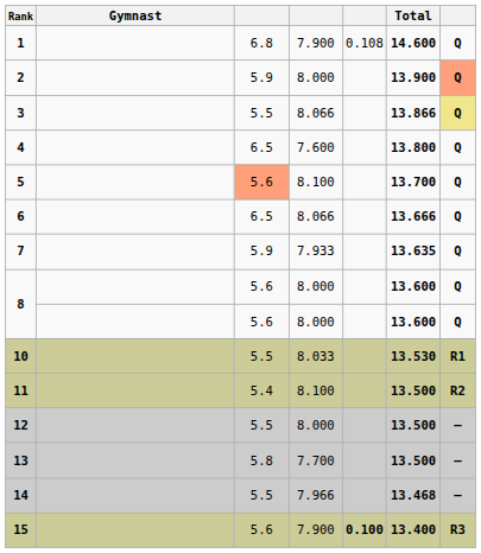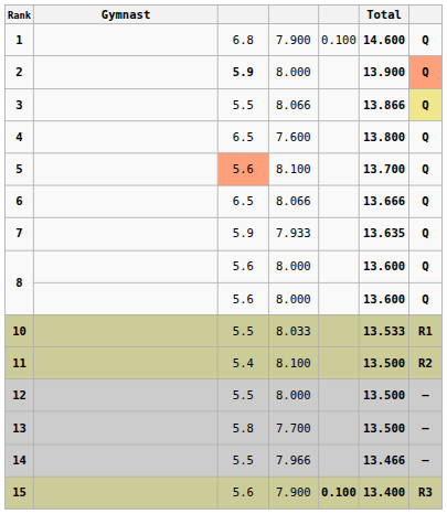 <table style="text-align:center;" class="wikitable sortable">
 <tr>
 <th scope="col" style="width:15px;"><small>Rank</small></th>
 <th scope="col" style="width:200px;">Gymnast</th>
 <th scope="col" style="width:50px;"><small></small></th>
 <th scope="col" style="width:50px;"><small></small></th>
 <th scope="col" style="width:20px;"><small></small></th>
 <th scope="col" style="width:50px;">Total</th>
 <th scope="col" style="width:30px;"><small></small></th>
 </tr>
 <tr>
 <td scope="row" style="text-align:center"><strong>1</strong></td>
 <td style="height:30px; text-align:left;"></td>
 <td>6.8</td>
 <td>7.900</td>
-<td>0.108</td>
+<td>0.100</td>
 <td><strong>14.600</strong></td>
 <td><strong>Q</strong></td>
 </tr>
 <tr>
 <td scope="row" style="text-align:center"><strong>2</strong></td>
 <td style="height:30px; text-align:left;"></td>
-<td>5.9</td>
+<td><strong>5.9</strong></td>
 <td>8.000</td>
 <td></td>
 <td><strong>13.900</strong></td>
 <td style="background: lightsalmon;"><strong>Q</strong></td>
 </tr>
 <tr>
 <td scope="row" style="text-align:center"><strong>3</strong></td>
 <td style="height:30px; text-align:left;"></td>
 <td>5.5</td>
 <td>8.066</td>
 <td></td>
 <td><strong>13.866</strong></td>
 <td style="background: khaki;"><strong>Q</strong></td>
 </tr>
 <tr>
 <td scope="row" style="text-align:center"><strong>4</strong></td>
 <td style="height:30px; text-align:left;"></td>
 <td>6.5</td>
 <td>7.600</td>
 <td></td>
 <td><strong>13.800</strong></td>
 <td><strong>Q</strong></td>
 </tr>
 <tr>
 <td scope="row" style="text-align:center"><strong>5</strong></td>
 <td style="height:30px; text-align:left;"></td>
 <td style="background: lightsalmon;">5.6</td>
 <td>8.100</td>
 <td></td>
 <td><strong>13.700</strong></td>
 <td><strong>Q</strong></td>
 </tr>
 <tr>
 <td scope="row" style="text-align:center"><strong>6</strong></td>
 <td style="height:30px; text-align:left;"></td>
 <td>6.5</td>
 <td>8.066</td>
 <td></td>
 <td><strong>13.666</strong></td>
 <td><strong>Q</strong></td>
 </tr>
 <tr>
 <td scope="row" style="text-align:center"><strong>7</strong></td>
 <td style="height:30px; text-align:left;"></td>
 <td>5.9</td>
 <td>7.933</td>
 <td></td>
 <td><strong>13.635</strong></td>
 <td><strong>Q</strong></td>
 </tr>
 <tr>
 <td rowspan=2 scope="row" style="text-align:center"><strong>8</strong></td>
 <td style="height:30px; text-align:left;"></td>
 <td>5.6</td>
 <td>8.000</td>
 <td></td>
 <td><strong>13.600</strong></td>
 <td><strong>Q</strong></td>
 </tr>
 <tr>
 <td style="height:30px; text-align:left;"></td>
 <td>5.6</td>
 <td>8.000</td>
 <td></td>
 <td><strong>13.600</strong></td>
 <td><strong>Q</strong></td>
 </tr>
 <tr style="background:#cccc99;">
 <td scope="row" style="text-align:center"><strong>10</strong></td>
 <td style="height:30px; text-align:left;"></td>
 <td>5.5</td>
 <td>8.033</td>
 <td></td>
-<td><strong>13.530</strong></td>
+<td><strong>13.533</strong></td>
 <td><strong>R1</strong></td>
 </tr>
 <tr style="background:#cccc99;">
 <td scope="row" style="text-align:center"><strong>11</strong></td>
 <td style="height:30px; text-align:left;"></td>
 <td>5.4</td>
 <td>8.100</td>
 <td></td>
 <td><strong>13.500</strong></td>
 <td><strong>R2</strong></td>
 </tr>
 <tr style="background:#cccccc;">
 <td scope="row" style="text-align:center"><strong>12</strong></td>
 <td style="height:30px; text-align:left;"></td>
 <td>5.5</td>
 <td>8.000</td>
 <td></td>
 <td><strong>13.500</strong></td>
 <td><strong>–</strong></td>
 </tr>
 <tr style="background:#cccccc;">
 <td scope="row" style="text-align:center"><strong>13</strong></td>
 <td style="height:30px; text-align:left;"></td>
 <td>5.8</td>
 <td>7.700</td>
 <td></td>
 <td><strong>13.500</strong></td>
 <td><strong>–</strong></td>
 </tr>
 <tr style="background:#cccccc;">
 <td scope="row" style="text-align:center"><strong>14</strong></td>
 <td style="height:30px; text-align:left;"></td>
 <td>5.5</td>
 <td>7.966</td>
 <td></td>
-<td><strong>13.468</strong></td>
+<td><strong>13.466</strong></td>
 <td><strong>–</strong></td>
 </tr>
 <tr style="background:#cccc99;">
 <td scope="row" style="text-align:center"><strong>15</strong></td>
 <td style="height:30px; text-align:left;"></td>
 <td>5.6</td>
 <td>7.900</td>
 <td><strong>0.100</strong></td>
 <td><strong>13.400</strong></td>
 <td><strong>R3</strong></td>
 </tr>
 </table>
